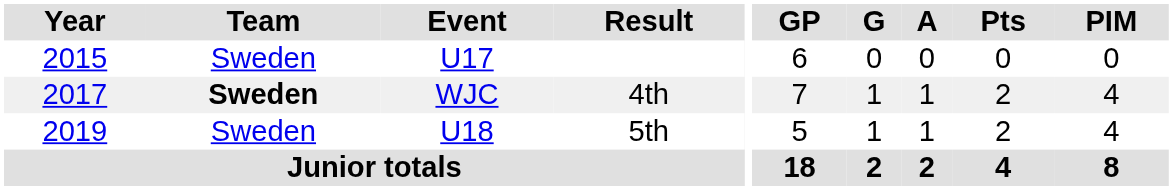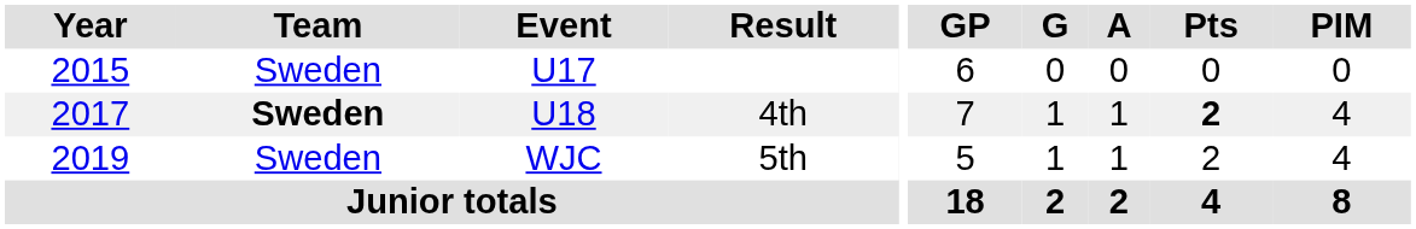 <table border="0" cellpadding="1" cellspacing="0" ID="Table3" style="text-align:center; width:40em">
 <tr ALIGN="center" bgcolor="#e0e0e0">
 <th>Year</th>
 <th>Team</th>
 <th>Event</th>
 <th>Result</th>
 <th rowspan="99" bgcolor="#ffffff"></th>
 <th>GP</th>
 <th>G</th>
 <th>A</th>
 <th>Pts</th>
 <th>PIM</th>
 </tr>
 <tr>
 <td><a href='#'>2015</a></td>
 <td><a href='#'>Sweden</a></td>
 <td><a href='#'>U17</a></td>
 <td></td>
 <td>6</td>
 <td>0</td>
 <td>0</td>
 <td>0</td>
 <td>0</td>
 </tr>
 <tr bgcolor="#f0f0f0">
 <td><a href='#'>2017</a></td>
 <td><strong>Sweden</strong></td>
-<td><a href='#'>WJC</a></td>
+<td><a href='#'>U18</a></td>
 <td>4th</td>
 <td>7</td>
 <td>1</td>
 <td>1</td>
-<td>2</td>
+<td><strong>2</strong></td>
 <td>4</td>
 </tr>
 <tr>
 <td><a href='#'>2019</a></td>
 <td><a href='#'>Sweden</a></td>
-<td><a href='#'>U18</a></td>
+<td><a href='#'>WJC</a></td>
 <td>5th</td>
 <td>5</td>
 <td>1</td>
 <td>1</td>
 <td>2</td>
 <td>4</td>
 </tr>
 <tr bgcolor="#e0e0e0">
 <th colspan="4">Junior totals</th>
 <th>18</th>
 <th>2</th>
 <th>2</th>
 <th>4</th>
 <th>8</th>
 </tr>
 </table>
